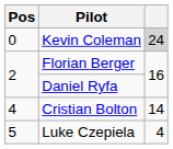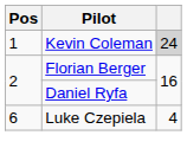 <table class="wikitable" style="font-size: 95%;">
 <tr>
 <th>Pos</th>
 <th>Pilot</th>
 <th></th>
 </tr>
 <tr>
-<td>0</td>
+<td>1</td>
 <td> <a href='#'>Kevin Coleman</a></td>
 <td align="right" style="background: lightgrey;">24</td>
 </tr>
 <tr>
 <td rowspan=2>2</td>
 <td> <a href='#'>Florian Berger</a></td>
 <td rowspan=2 align="right">16</td>
 </tr>
 <tr>
 <td> <a href='#'>Daniel Ryfa</a></td>
 </tr>
 <tr>
-<td>4</td>
-<td> <a href='#'>Cristian Bolton</a></td>
-<td align="right">14</td>
-</tr>
-<tr>
-<td>5</td>
+<td>6</td>
 <td> Luke Czepiela</td>
 <td align="right">4</td>
 </tr>
 </table>
